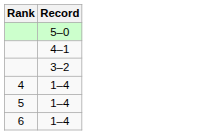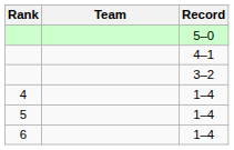 <table class="wikitable" style="font-size:90%;">
 <tr>
 <th>Rank</th>
+<th width=150px>Team</th>
 <th>Record</th>
 </tr>
 <tr bgcolor=ccffcc>
 <td align=center></td>
+<td></td>
 <td align=center>5–0</td>
 </tr>
 <tr>
 <td align=center></td>
+<td></td>
 <td align=center>4–1</td>
 </tr>
 <tr>
 <td align=center></td>
+<td></td>
 <td align=center>3–2</td>
 </tr>
 <tr>
 <td align=center>4</td>
+<td></td>
 <td align=center>1–4</td>
 </tr>
 <tr>
 <td align=center>5</td>
+<td></td>
 <td align=center>1–4</td>
 </tr>
 <tr>
 <td align=center>6</td>
+<td></td>
 <td align=center>1–4</td>
 </tr>
 </table>
